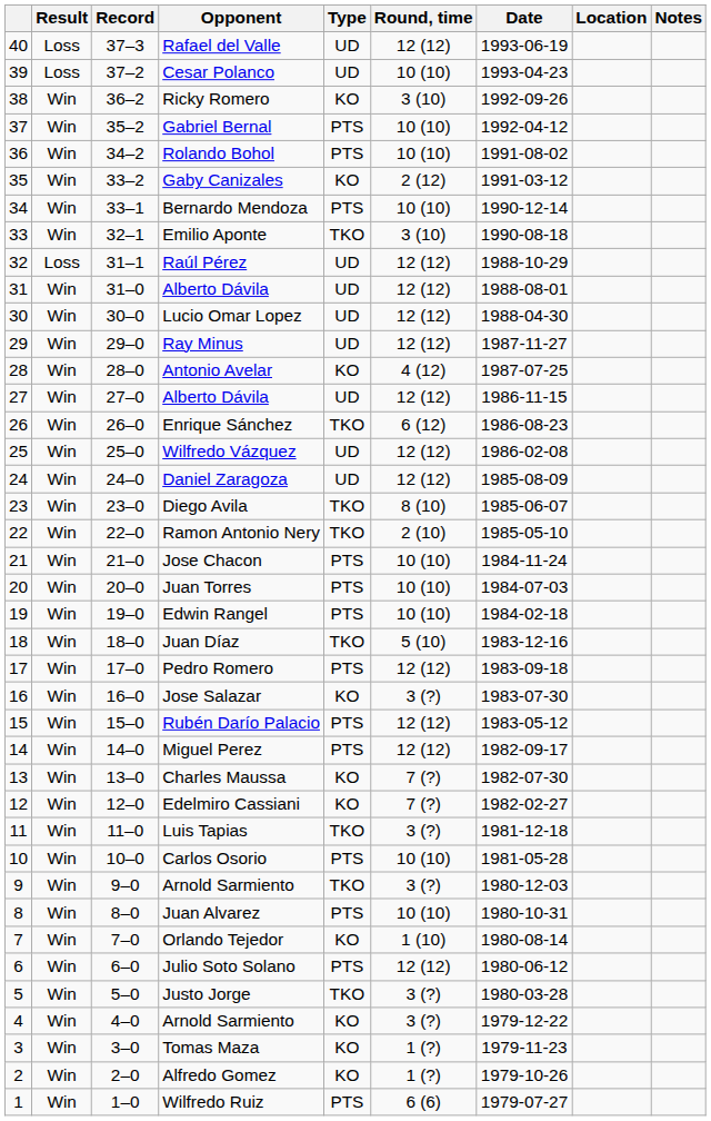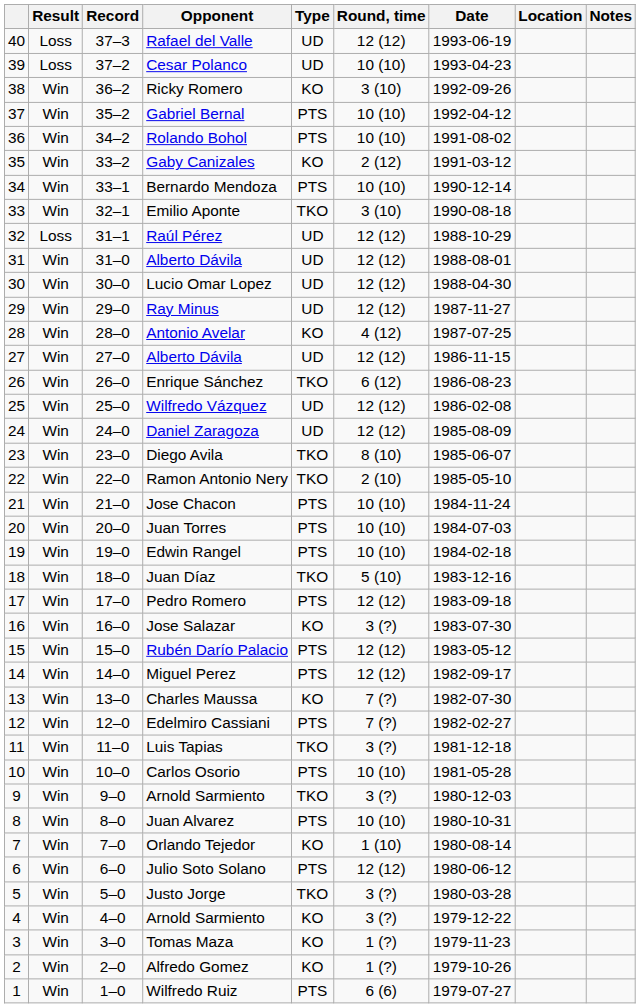 <table class=wikitable style=text-align:center>
 <tr>
 <th></th>
 <th>Result</th>
 <th>Record</th>
 <th>Opponent</th>
 <th>Type</th>
 <th>Round, time</th>
 <th>Date</th>
 <th>Location</th>
 <th>Notes</th>
 </tr>
 <tr>
 <td>40</td>
 <td>Loss</td>
 <td>37–3</td>
 <td align=left><a href='#'>Rafael del Valle</a></td>
 <td>UD</td>
 <td>12 (12)</td>
 <td>1993-06-19</td>
 <td align=left></td>
 <td align=left></td>
 </tr>
 <tr>
 <td>39</td>
 <td>Loss</td>
 <td>37–2</td>
 <td align=left><a href='#'>Cesar Polanco</a></td>
 <td>UD</td>
 <td>10 (10)</td>
 <td>1993-04-23</td>
 <td align=left></td>
 <td align=left></td>
 </tr>
 <tr>
 <td>38</td>
 <td>Win</td>
 <td>36–2</td>
 <td align=left>Ricky Romero</td>
 <td>KO</td>
 <td>3 (10)</td>
 <td>1992-09-26</td>
 <td align=left></td>
 <td align=left></td>
 </tr>
 <tr>
 <td>37</td>
 <td>Win</td>
 <td>35–2</td>
 <td align=left><a href='#'>Gabriel Bernal</a></td>
 <td>PTS</td>
 <td>10 (10)</td>
 <td>1992-04-12</td>
 <td align=left></td>
 <td align=left></td>
 </tr>
 <tr>
 <td>36</td>
 <td>Win</td>
 <td>34–2</td>
 <td align=left><a href='#'>Rolando Bohol</a></td>
 <td>PTS</td>
 <td>10 (10)</td>
 <td>1991-08-02</td>
 <td align=left></td>
 <td align=left></td>
 </tr>
 <tr>
 <td>35</td>
 <td>Win</td>
 <td>33–2</td>
 <td align=left><a href='#'>Gaby Canizales</a></td>
 <td>KO</td>
 <td>2 (12)</td>
 <td>1991-03-12</td>
 <td align=left></td>
 <td align=left></td>
 </tr>
 <tr>
 <td>34</td>
 <td>Win</td>
 <td>33–1</td>
 <td align=left>Bernardo Mendoza</td>
 <td>PTS</td>
 <td>10 (10)</td>
 <td>1990-12-14</td>
 <td align=left></td>
 <td align=left></td>
 </tr>
 <tr>
 <td>33</td>
 <td>Win</td>
 <td>32–1</td>
 <td align=left>Emilio Aponte</td>
 <td>TKO</td>
 <td>3 (10)</td>
 <td>1990-08-18</td>
 <td align=left></td>
 <td align=left></td>
 </tr>
 <tr>
 <td>32</td>
 <td>Loss</td>
 <td>31–1</td>
 <td align=left><a href='#'>Raúl Pérez</a></td>
 <td>UD</td>
 <td>12 (12)</td>
 <td>1988-10-29</td>
 <td align=left></td>
 <td align=left></td>
 </tr>
 <tr>
 <td>31</td>
 <td>Win</td>
 <td>31–0</td>
 <td align=left><a href='#'>Alberto Dávila</a></td>
 <td>UD</td>
 <td>12 (12)</td>
 <td>1988-08-01</td>
 <td align=left></td>
 <td align=left></td>
 </tr>
 <tr>
 <td>30</td>
 <td>Win</td>
 <td>30–0</td>
 <td align=left>Lucio Omar Lopez</td>
 <td>UD</td>
 <td>12 (12)</td>
 <td>1988-04-30</td>
 <td align=left></td>
 <td align=left></td>
 </tr>
 <tr>
 <td>29</td>
 <td>Win</td>
 <td>29–0</td>
 <td align=left><a href='#'>Ray Minus</a></td>
 <td>UD</td>
 <td>12 (12)</td>
 <td>1987-11-27</td>
 <td align=left></td>
 <td align=left></td>
 </tr>
 <tr>
 <td>28</td>
 <td>Win</td>
 <td>28–0</td>
 <td align=left><a href='#'>Antonio Avelar</a></td>
 <td>KO</td>
 <td>4 (12)</td>
 <td>1987-07-25</td>
 <td align=left></td>
 <td align=left></td>
 </tr>
 <tr>
 <td>27</td>
 <td>Win</td>
 <td>27–0</td>
 <td align=left><a href='#'>Alberto Dávila</a></td>
 <td>UD</td>
 <td>12 (12)</td>
 <td>1986-11-15</td>
 <td align=left></td>
 <td align=left></td>
 </tr>
 <tr>
 <td>26</td>
 <td>Win</td>
 <td>26–0</td>
 <td align=left>Enrique Sánchez</td>
 <td>TKO</td>
 <td>6 (12)</td>
 <td>1986-08-23</td>
 <td align=left></td>
 <td align=left></td>
 </tr>
 <tr>
 <td>25</td>
 <td>Win</td>
 <td>25–0</td>
 <td align=left><a href='#'>Wilfredo Vázquez</a></td>
 <td>UD</td>
 <td>12 (12)</td>
 <td>1986-02-08</td>
 <td align=left></td>
 <td align=left></td>
 </tr>
 <tr>
 <td>24</td>
 <td>Win</td>
 <td>24–0</td>
 <td align=left><a href='#'>Daniel Zaragoza</a></td>
 <td>UD</td>
 <td>12 (12)</td>
 <td>1985-08-09</td>
 <td align=left></td>
 <td align=left></td>
 </tr>
 <tr>
 <td>23</td>
 <td>Win</td>
 <td>23–0</td>
 <td align=left>Diego Avila</td>
 <td>TKO</td>
 <td>8 (10)</td>
 <td>1985-06-07</td>
 <td align=left></td>
 <td align=left></td>
 </tr>
 <tr>
 <td>22</td>
 <td>Win</td>
 <td>22–0</td>
 <td align=left>Ramon Antonio Nery</td>
 <td>TKO</td>
 <td>2 (10)</td>
 <td>1985-05-10</td>
 <td align=left></td>
 <td align=left></td>
 </tr>
 <tr>
 <td>21</td>
 <td>Win</td>
 <td>21–0</td>
 <td align=left>Jose Chacon</td>
 <td>PTS</td>
 <td>10 (10)</td>
 <td>1984-11-24</td>
 <td align=left></td>
 <td align=left></td>
 </tr>
 <tr>
 <td>20</td>
 <td>Win</td>
 <td>20–0</td>
 <td align=left>Juan Torres</td>
 <td>PTS</td>
 <td>10 (10)</td>
 <td>1984-07-03</td>
 <td align=left></td>
 <td align=left></td>
 </tr>
 <tr>
 <td>19</td>
 <td>Win</td>
 <td>19–0</td>
 <td align=left>Edwin Rangel</td>
 <td>PTS</td>
 <td>10 (10)</td>
 <td>1984-02-18</td>
 <td align=left></td>
 <td align=left></td>
 </tr>
 <tr>
 <td>18</td>
 <td>Win</td>
 <td>18–0</td>
 <td align=left>Juan Díaz</td>
 <td>TKO</td>
 <td>5 (10)</td>
 <td>1983-12-16</td>
 <td align=left></td>
 <td align=left></td>
 </tr>
 <tr>
 <td>17</td>
 <td>Win</td>
 <td>17–0</td>
 <td align=left>Pedro Romero</td>
 <td>PTS</td>
 <td>12 (12)</td>
 <td>1983-09-18</td>
 <td align=left></td>
 <td align=left></td>
 </tr>
 <tr>
 <td>16</td>
 <td>Win</td>
 <td>16–0</td>
 <td align=left>Jose Salazar</td>
 <td>KO</td>
 <td>3 (?)</td>
 <td>1983-07-30</td>
 <td align=left></td>
 <td align=left></td>
 </tr>
 <tr>
 <td>15</td>
 <td>Win</td>
 <td>15–0</td>
 <td align=left><a href='#'>Rubén Darío Palacio</a></td>
 <td>PTS</td>
 <td>12 (12)</td>
 <td>1983-05-12</td>
 <td align=left></td>
 <td align=left></td>
 </tr>
 <tr>
 <td>14</td>
 <td>Win</td>
 <td>14–0</td>
 <td align=left>Miguel Perez</td>
 <td>PTS</td>
 <td>12 (12)</td>
 <td>1982-09-17</td>
 <td align=left></td>
 <td align=left></td>
 </tr>
 <tr>
 <td>13</td>
 <td>Win</td>
 <td>13–0</td>
 <td align=left>Charles Maussa</td>
 <td>KO</td>
 <td>7 (?)</td>
 <td>1982-07-30</td>
 <td align=left></td>
 <td align=left></td>
 </tr>
 <tr>
 <td>12</td>
 <td>Win</td>
 <td>12–0</td>
 <td align=left>Edelmiro Cassiani</td>
-<td>KO</td>
+<td>PTS</td>
 <td>7 (?)</td>
 <td>1982-02-27</td>
 <td align=left></td>
 <td align=left></td>
 </tr>
 <tr>
 <td>11</td>
 <td>Win</td>
 <td>11–0</td>
 <td align=left>Luis Tapias</td>
 <td>TKO</td>
 <td>3 (?)</td>
 <td>1981-12-18</td>
 <td align=left></td>
 <td align=left></td>
 </tr>
 <tr>
 <td>10</td>
 <td>Win</td>
 <td>10–0</td>
 <td align=left>Carlos Osorio</td>
 <td>PTS</td>
 <td>10 (10)</td>
 <td>1981-05-28</td>
 <td align=left></td>
 <td align=left></td>
 </tr>
 <tr>
 <td>9</td>
 <td>Win</td>
 <td>9–0</td>
 <td align=left>Arnold Sarmiento</td>
 <td>TKO</td>
 <td>3 (?)</td>
 <td>1980-12-03</td>
 <td align=left></td>
 <td align=left></td>
 </tr>
 <tr>
 <td>8</td>
 <td>Win</td>
 <td>8–0</td>
 <td align=left>Juan Alvarez</td>
 <td>PTS</td>
 <td>10 (10)</td>
 <td>1980-10-31</td>
 <td align=left></td>
 <td align=left></td>
 </tr>
 <tr>
 <td>7</td>
 <td>Win</td>
 <td>7–0</td>
 <td align=left>Orlando Tejedor</td>
 <td>KO</td>
 <td>1 (10)</td>
 <td>1980-08-14</td>
 <td align=left></td>
 <td align=left></td>
 </tr>
 <tr>
 <td>6</td>
 <td>Win</td>
 <td>6–0</td>
 <td align=left>Julio Soto Solano</td>
 <td>PTS</td>
 <td>12 (12)</td>
 <td>1980-06-12</td>
 <td align=left></td>
 <td align=left></td>
 </tr>
 <tr>
 <td>5</td>
 <td>Win</td>
 <td>5–0</td>
 <td align=left>Justo Jorge</td>
 <td>TKO</td>
 <td>3 (?)</td>
 <td>1980-03-28</td>
 <td align=left></td>
 <td align=left></td>
 </tr>
 <tr>
 <td>4</td>
 <td>Win</td>
 <td>4–0</td>
 <td align=left>Arnold Sarmiento</td>
 <td>KO</td>
 <td>3 (?)</td>
 <td>1979-12-22</td>
 <td align=left></td>
 <td align=left></td>
 </tr>
 <tr>
 <td>3</td>
 <td>Win</td>
 <td>3–0</td>
 <td align=left>Tomas Maza</td>
 <td>KO</td>
 <td>1 (?)</td>
 <td>1979-11-23</td>
 <td align=left></td>
 <td align=left></td>
 </tr>
 <tr>
 <td>2</td>
 <td>Win</td>
 <td>2–0</td>
 <td align=left>Alfredo Gomez</td>
 <td>KO</td>
 <td>1 (?)</td>
 <td>1979-10-26</td>
 <td align=left></td>
 <td align=left></td>
 </tr>
 <tr>
 <td>1</td>
 <td>Win</td>
 <td>1–0</td>
 <td align=left>Wilfredo Ruiz</td>
 <td>PTS</td>
 <td>6 (6)</td>
 <td>1979-07-27</td>
 <td align=left></td>
 <td align=left></td>
 </tr>
 </table>
